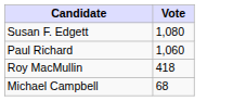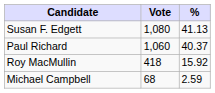 <table class="wikitable">
 <tr>
 <th style="background:#ddf; width:200px;">Candidate</th>
 <th style="background:#ddf; width:50px;">Vote</th>
+<th style="background:#ddf; width:30px;">%</th>
 </tr>
 <tr>
 <td>Susan F. Edgett</td>
 <td>1,080</td>
+<td>41.13</td>
 </tr>
 <tr>
 <td>Paul Richard</td>
 <td>1,060</td>
+<td>40.37</td>
 </tr>
 <tr>
 <td>Roy MacMullin</td>
 <td>418</td>
+<td>15.92</td>
 </tr>
 <tr>
 <td>Michael Campbell</td>
 <td>68</td>
+<td>2.59</td>
 </tr>
 </table>
